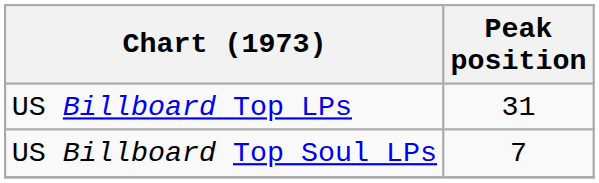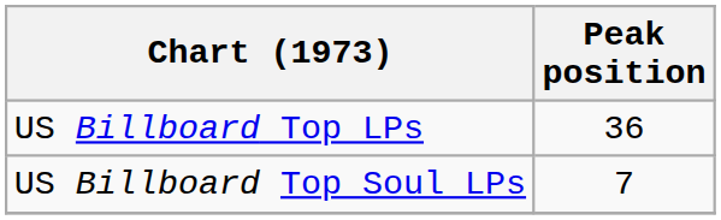 <table class="wikitable">
 <tr>
 <th>Chart (1973)</th>
 <th>Peak<br>position</th>
 </tr>
 <tr>
 <td>US <a href='#'><em>Billboard</em> Top LPs</a></td>
-<td align="center">31</td>
+<td align="center">36</td>
 </tr>
 <tr>
 <td>US <em>Billboard</em> <a href='#'>Top Soul LPs</a></td>
 <td align="center">7</td>
 </tr>
 <tr>
 </tr>
 </table>
